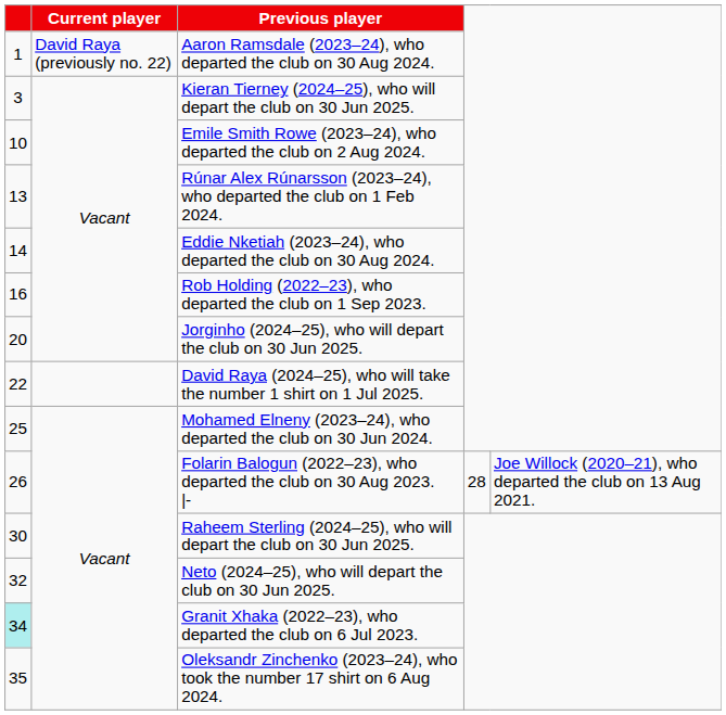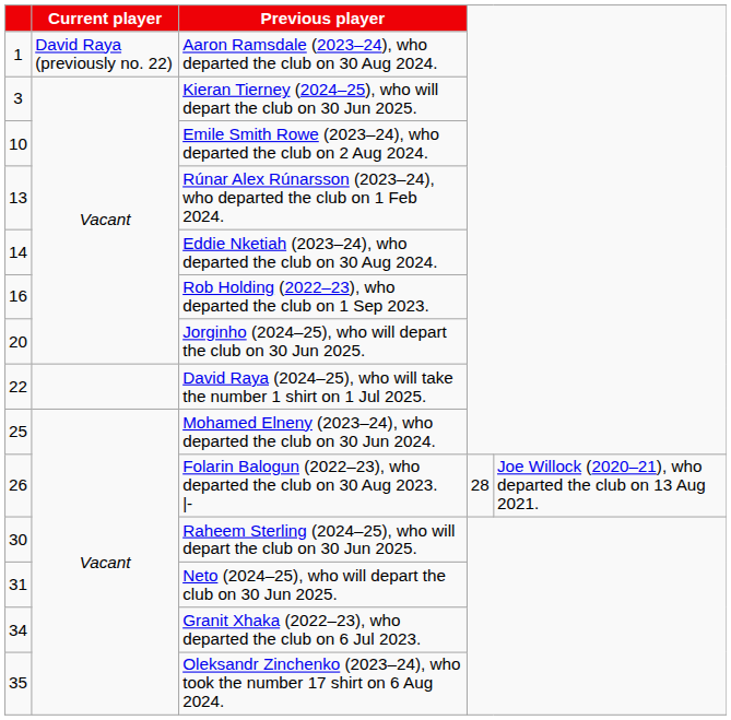 <table class="wikitable" style="text-align:center; font-size:90%; width:100%;">
 <tr>
 <th style="background-color:#ee0107; color:#ffffff;"></th>
 <th style="background-color:#ee0107; color:#ffffff;">Current player</th>
 <th style="background-color:#ee0107; color:#ffffff;">Previous player</th>
 </tr>
 <tr>
 <td>1</td>
 <td style="text-align:left;"> <a href='#'>David Raya</a> (previously no. 22)</td>
 <td style="text-align:left;"> <a href='#'>Aaron Ramsdale</a> (<a href='#'>2023–24</a>), who departed the club on 30 Aug 2024.</td>
 </tr>
 <tr>
 <td>3</td>
 <td rowspan="6"><em>Vacant</em></td>
 <td style="text-align:left;"> <a href='#'>Kieran Tierney</a> (<a href='#'>2024–25</a>), who will depart the club on 30 Jun 2025.</td>
 </tr>
 <tr>
 <td>10</td>
 <td style="text-align:left;"> <a href='#'>Emile Smith Rowe</a> (2023–24), who departed the club on 2 Aug 2024.</td>
 </tr>
 <tr>
 <td>13</td>
 <td style="text-align:left;"> <a href='#'>Rúnar Alex Rúnarsson</a> (2023–24), who departed the club on 1 Feb 2024.</td>
 </tr>
 <tr>
 <td>14</td>
 <td style="text-align:left;"> <a href='#'>Eddie Nketiah</a> (2023–24), who departed the club on 30 Aug 2024.</td>
 </tr>
 <tr>
 <td>16</td>
 <td style="text-align:left;"> <a href='#'>Rob Holding</a> (<a href='#'>2022–23</a>), who departed the club on 1 Sep 2023.</td>
 </tr>
 <tr>
 <td>20</td>
 <td style="text-align:left;"> <a href='#'>Jorginho</a> (2024–25), who will depart the club on 30 Jun 2025.</td>
 </tr>
 <tr>
 <td>22</td>
 <td style="text-align:left;"></td>
 <td style="text-align:left;"> <a href='#'>David Raya</a> (2024–25), who will take the number 1 shirt on 1 Jul 2025.</td>
 </tr>
 <tr>
 <td>25</td>
 <td rowspan="7"><em>Vacant</em></td>
 <td style="text-align:left;"> <a href='#'>Mohamed Elneny</a> (2023–24), who departed the club on 30 Jun 2024.</td>
 </tr>
 <tr>
 <td>26</td>
 <td style="text-align:left;"> <a href='#'>Folarin Balogun</a> (2022–23), who departed the club on 30 Aug 2023.<br>|-</td>
 <td>28</td>
 <td style="text-align:left;"> <a href='#'>Joe Willock</a> (<a href='#'>2020–21</a>), who departed the club on 13 Aug 2021.</td>
 </tr>
 <tr>
 <td>30</td>
 <td style="text-align:left;"> <a href='#'>Raheem Sterling</a> (2024–25), who will depart the club on 30 Jun 2025.</td>
 </tr>
 <tr>
-<td>32</td>
+<td>31</td>
 <td style="text-align:left;"> <a href='#'>Neto</a> (2024–25), who will depart the club on 30 Jun 2025.</td>
 </tr>
 <tr>
-<td style="background: paleturquoise;">34</td>
+<td>34</td>
 <td style="text-align:left;"> <a href='#'>Granit Xhaka</a> (2022–23), who departed the club on 6 Jul 2023.</td>
 </tr>
 <tr>
 <td>35</td>
 <td style="text-align:left;"> <a href='#'>Oleksandr Zinchenko</a> (2023–24), who took the number 17 shirt on 6 Aug 2024.</td>
 </tr>
 </table>
